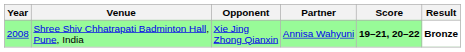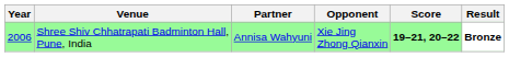 <table class="sortable wikitable" style="font-size: 90%;">
 <tr>
 <th>Year</th>
 <th>Venue</th>
+<th>Partner</th>
 <th>Opponent</th>
-<th>Partner</th>
 <th>Score</th>
 <th>Result</th>
 </tr>
 <tr style="background:#98FB98">
-<td align="center"><a href='#'>2008</a></td>
+<td align="center"><a href='#'>2006</a></td>
 <td align="left"><a href='#'>Shree Shiv Chhatrapati Badminton Hall</a>,<br><a href='#'>Pune</a>, India</td>
+<td align="left"> <a href='#'>Annisa Wahyuni</a></td>
 <td align="left"> <a href='#'>Xie Jing</a><br> <a href='#'>Zhong Qianxin</a></td>
-<td align="left"> <a href='#'>Annisa Wahyuni</a></td>
 <td align="left"><strong>19–21, 20–22</strong></td>
 <td style="text-align:left; background:white"> <strong>Bronze</strong></td>
 </tr>
 </table>
